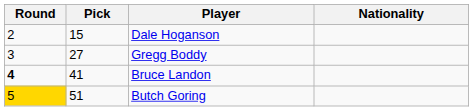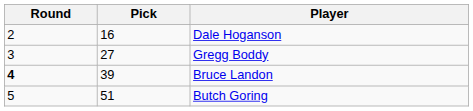 <table class="wikitable">
 <tr>
 <th bgcolor="#DDDDFF" width="10%">Round</th>
 <th bgcolor="#DDDDFF" width="10%">Pick</th>
 <th bgcolor="#DDDDFF" width="30%">Player</th>
-<th bgcolor="#DDDDFF" width="25%">Nationality</th>
 </tr>
 <tr>
 <td>2</td>
-<td>15</td>
+<td>16</td>
 <td><a href='#'>Dale Hoganson</a></td>
-<td></td>
 </tr>
 <tr>
 <td>3</td>
 <td>27</td>
 <td><a href='#'>Gregg Boddy</a></td>
-<td></td>
 </tr>
 <tr>
 <td><strong>4</strong></td>
-<td>41</td>
+<td>39</td>
 <td><a href='#'>Bruce Landon</a></td>
-<td></td>
 </tr>
 <tr>
-<td style="background: gold;">5</td>
+<td>5</td>
 <td>51</td>
 <td><a href='#'>Butch Goring</a></td>
-<td></td>
 </tr>
 </table>
